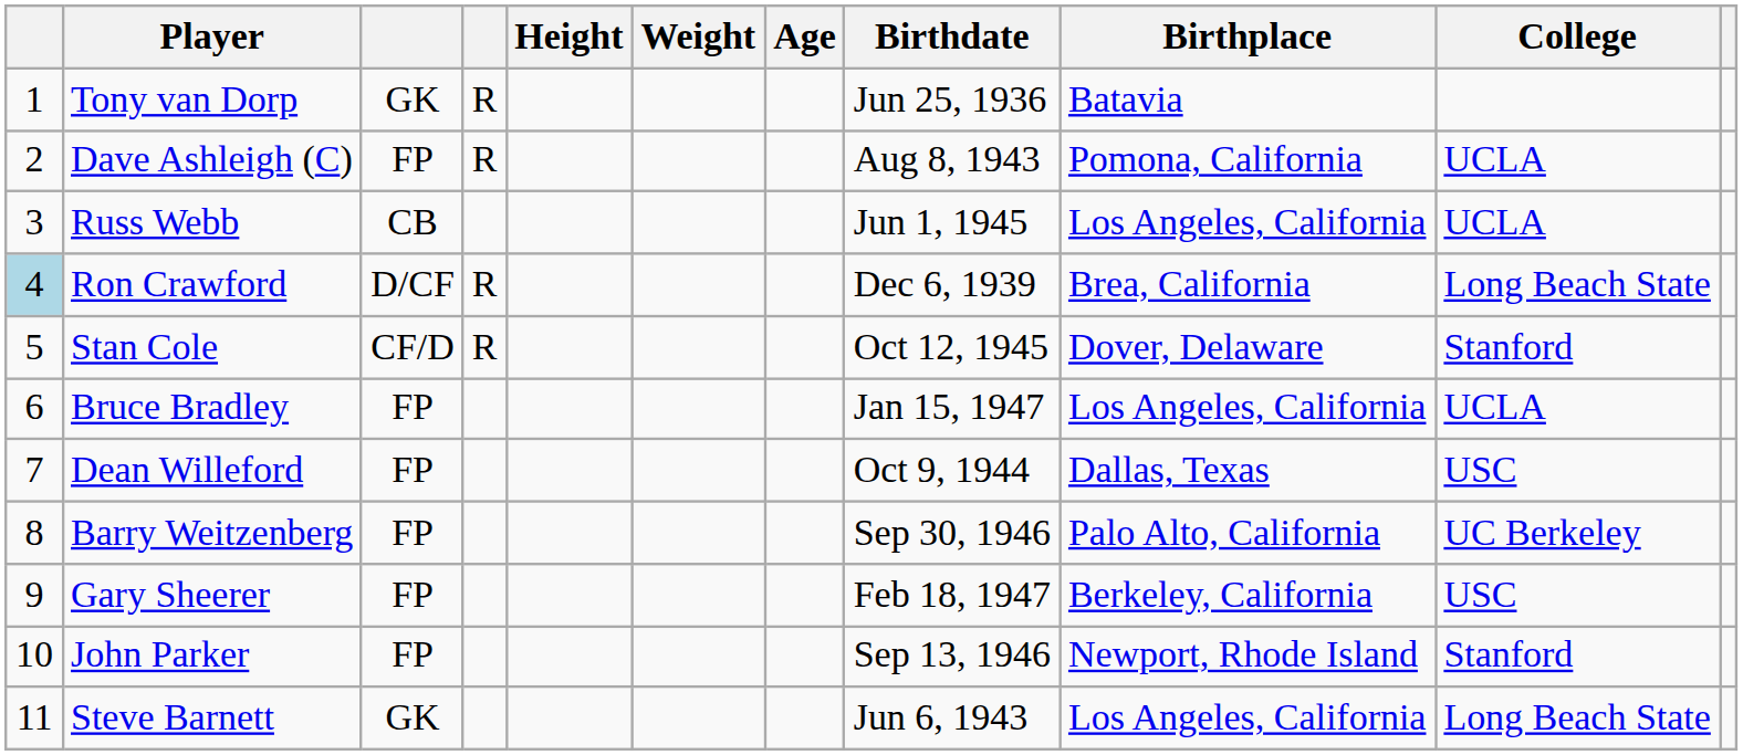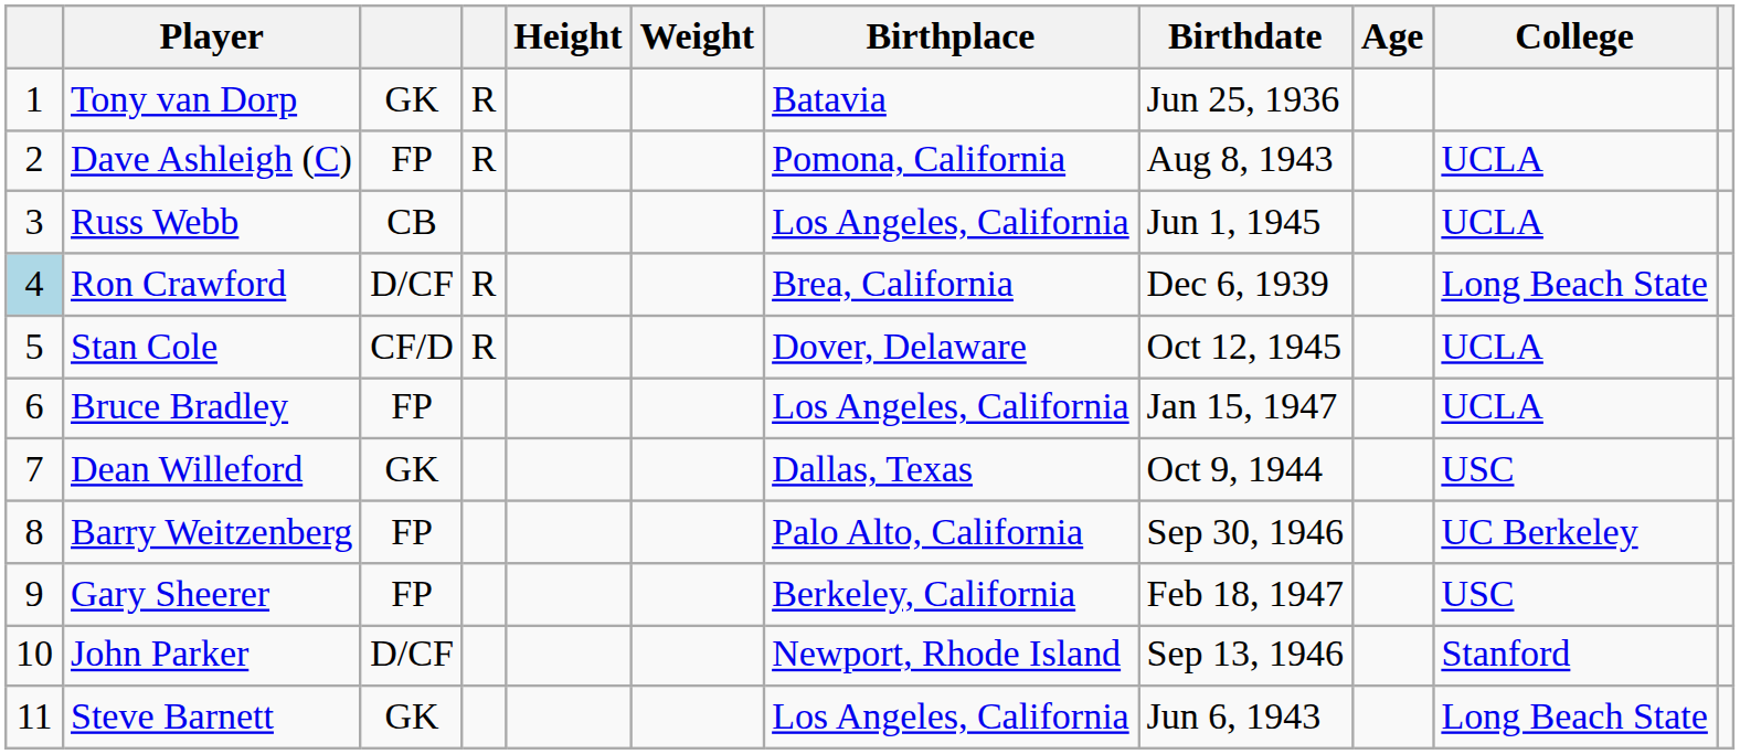 <table class="wikitable sortable" style="text-align: left; font-size: 90%; margin-left: 1em;">
 <tr>
 <th></th>
 <th>Player</th>
 <th></th>
 <th></th>
 <th>Height</th>
 <th>Weight</th>
+<th>Birthplace</th>
+<th>Birthdate</th>
 <th>Age</th>
-<th>Birthdate</th>
-<th>Birthplace</th>
 <th>College</th>
 <th></th>
 </tr>
 <tr>
 <td style="text-align: center;">1</td>
 <td data-sort-value="van Dorp, Tony"><a href='#'>Tony van Dorp</a></td>
 <td style="text-align: center;">GK</td>
 <td style="text-align: center;">R</td>
 <td></td>
 <td></td>
+<td> <a href='#'>Batavia</a></td>
+<td>Jun 25, 1936</td>
 <td></td>
-<td>Jun 25, 1936</td>
-<td> <a href='#'>Batavia</a></td>
 <td></td>
 <td></td>
 </tr>
 <tr>
 <td style="text-align: center;">2</td>
 <td data-sort-value="Ashleigh, Dave"><a href='#'>Dave Ashleigh</a> (<a href='#'>C</a>)</td>
 <td style="text-align: center;">FP</td>
 <td style="text-align: center;">R</td>
 <td></td>
 <td></td>
+<td> <a href='#'>Pomona, California</a></td>
+<td>Aug 8, 1943</td>
 <td></td>
-<td>Aug 8, 1943</td>
-<td> <a href='#'>Pomona, California</a></td>
 <td><a href='#'>UCLA</a></td>
 <td></td>
 </tr>
 <tr>
 <td style="text-align: center;">3</td>
 <td data-sort-value="Webb, Russ"><a href='#'>Russ Webb</a></td>
 <td style="text-align: center;">CB</td>
 <td style="text-align: center;"></td>
 <td></td>
 <td></td>
+<td> <a href='#'>Los Angeles, California</a></td>
+<td>Jun 1, 1945</td>
 <td></td>
-<td>Jun 1, 1945</td>
-<td> <a href='#'>Los Angeles, California</a></td>
 <td><a href='#'>UCLA</a></td>
 <td></td>
 </tr>
 <tr>
 <td style="background: lightblue; text-align: center;">4</td>
 <td data-sort-value="Crawford, Ron"><a href='#'>Ron Crawford</a></td>
 <td style="text-align: center;">D/CF</td>
 <td style="text-align: center;">R</td>
 <td></td>
 <td></td>
+<td> <a href='#'>Brea, California</a></td>
+<td>Dec 6, 1939</td>
 <td></td>
-<td>Dec 6, 1939</td>
-<td> <a href='#'>Brea, California</a></td>
 <td><a href='#'>Long Beach State</a></td>
 <td></td>
 </tr>
 <tr>
 <td style="text-align: center;">5</td>
 <td data-sort-value="Cole, Stan"><a href='#'>Stan Cole</a></td>
 <td style="text-align: center;">CF/D</td>
 <td style="text-align: center;">R</td>
 <td></td>
 <td></td>
+<td> <a href='#'>Dover, Delaware</a></td>
+<td>Oct 12, 1945</td>
 <td></td>
-<td>Oct 12, 1945</td>
-<td> <a href='#'>Dover, Delaware</a></td>
-<td><a href='#'>Stanford</a></td>
+<td><a href='#'>UCLA</a></td>
 <td></td>
 </tr>
 <tr>
 <td style="text-align: center;">6</td>
 <td data-sort-value="Bradley, Bruce"><a href='#'>Bruce Bradley</a></td>
 <td style="text-align: center;">FP</td>
 <td style="text-align: center;"></td>
 <td></td>
 <td></td>
+<td> <a href='#'>Los Angeles, California</a></td>
+<td>Jan 15, 1947</td>
 <td></td>
-<td>Jan 15, 1947</td>
-<td> <a href='#'>Los Angeles, California</a></td>
 <td><a href='#'>UCLA</a></td>
 <td></td>
 </tr>
 <tr>
 <td style="text-align: center;">7</td>
 <td data-sort-value="Willeford, Dean"><a href='#'>Dean Willeford</a></td>
-<td style="text-align: center;">FP</td>
+<td style="text-align: center;">GK</td>
 <td style="text-align: center;"></td>
 <td></td>
 <td></td>
+<td> <a href='#'>Dallas, Texas</a></td>
+<td>Oct 9, 1944</td>
 <td></td>
-<td>Oct 9, 1944</td>
-<td> <a href='#'>Dallas, Texas</a></td>
 <td><a href='#'>USC</a></td>
 <td></td>
 </tr>
 <tr>
 <td style="text-align: center;">8</td>
 <td data-sort-value="Weitzenberg, Barry"><a href='#'>Barry Weitzenberg</a></td>
 <td style="text-align: center;">FP</td>
 <td style="text-align: center;"></td>
 <td></td>
 <td></td>
+<td> <a href='#'>Palo Alto, California</a></td>
+<td>Sep 30, 1946</td>
 <td></td>
-<td>Sep 30, 1946</td>
-<td> <a href='#'>Palo Alto, California</a></td>
 <td><a href='#'>UC Berkeley</a></td>
 <td></td>
 </tr>
 <tr>
 <td style="text-align: center;">9</td>
 <td data-sort-value="Sheerer, Gary"><a href='#'>Gary Sheerer</a></td>
 <td style="text-align: center;">FP</td>
 <td style="text-align: center;"></td>
 <td></td>
 <td></td>
+<td> <a href='#'>Berkeley, California</a></td>
+<td>Feb 18, 1947</td>
 <td></td>
-<td>Feb 18, 1947</td>
-<td> <a href='#'>Berkeley, California</a></td>
 <td><a href='#'>USC</a></td>
 <td></td>
 </tr>
 <tr>
 <td style="text-align: center;">10</td>
 <td data-sort-value="Parker, John"><a href='#'>John Parker</a></td>
-<td style="text-align: center;">FP</td>
+<td style="text-align: center;">D/CF</td>
 <td style="text-align: center;"></td>
 <td></td>
 <td></td>
+<td> <a href='#'>Newport, Rhode Island</a></td>
+<td>Sep 13, 1946</td>
 <td></td>
-<td>Sep 13, 1946</td>
-<td> <a href='#'>Newport, Rhode Island</a></td>
 <td><a href='#'>Stanford</a></td>
 <td></td>
 </tr>
 <tr>
 <td style="text-align: center;">11</td>
 <td data-sort-value="Barnett, Steve"><a href='#'>Steve Barnett</a></td>
 <td style="text-align: center;">GK</td>
 <td style="text-align: center;"></td>
 <td></td>
 <td></td>
+<td> <a href='#'>Los Angeles, California</a></td>
+<td>Jun 6, 1943</td>
 <td></td>
-<td>Jun 6, 1943</td>
-<td> <a href='#'>Los Angeles, California</a></td>
 <td><a href='#'>Long Beach State</a></td>
 <td></td>
 </tr>
 </table>
